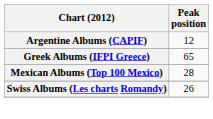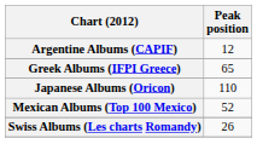 <table class="wikitable sortable plainrowheaders" style="text-align:center">
 <tr>
 <th scope="col">Chart (2012)</th>
 <th scope="col">Peak<br>position</th>
 </tr>
 <tr>
 <th scope="row">Argentine Albums (<a href='#'>CAPIF</a>)</th>
 <td>12</td>
 </tr>
 <tr>
 </tr>
 <tr>
 </tr>
 <tr>
 </tr>
 <tr>
 </tr>
 <tr>
 </tr>
 <tr>
 </tr>
 <tr>
 </tr>
 <tr>
 </tr>
 <tr>
 <th scope="row">Greek Albums (<a href='#'>IFPI Greece</a>)</th>
 <td>65</td>
 </tr>
 <tr>
 </tr>
 <tr>
 </tr>
 <tr>
+<th scope="row">Japanese Albums (<a href='#'>Oricon</a>)</th>
+<td>110</td>
+</tr>
+<tr>
 <th scope="row">Mexican Albums (<a href='#'>Top 100 Mexico</a>)</th>
-<td>28</td>
+<td>52</td>
 </tr>
 <tr>
 </tr>
 <tr>
 </tr>
 <tr>
 </tr>
 <tr>
 </tr>
 <tr>
 <th scope="row">Swiss Albums (<a href='#'>Les charts</a> <a href='#'>Romandy</a>)</th>
 <td>26</td>
 </tr>
 <tr>
 </tr>
 <tr>
 </tr>
 </table>
